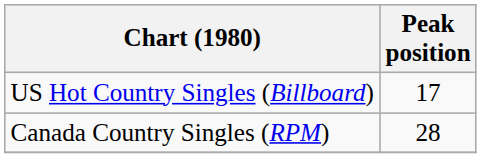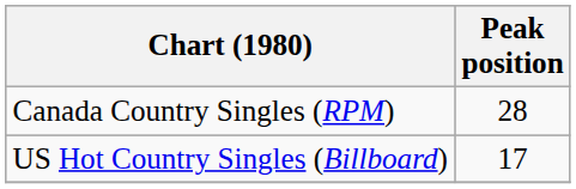 <table class="wikitable sortable">
 <tr>
 <th>Chart (1980)</th>
 <th>Peak<br>position</th>
 </tr>
 <tr>
+<td>Canada Country Singles (<em><a href='#'>RPM</a></em>)</td>
+<td align="center">28</td>
+</tr>
+<tr>
 <td>US <a href='#'>Hot Country Singles</a> (<em><a href='#'>Billboard</a></em>)</td>
 <td align="center">17</td>
 </tr>
 <tr>
-<td>Canada Country Singles (<em><a href='#'>RPM</a></em>)</td>
-<td align="center">28</td>
-</tr>
-<tr>
 </tr>
 </table>
